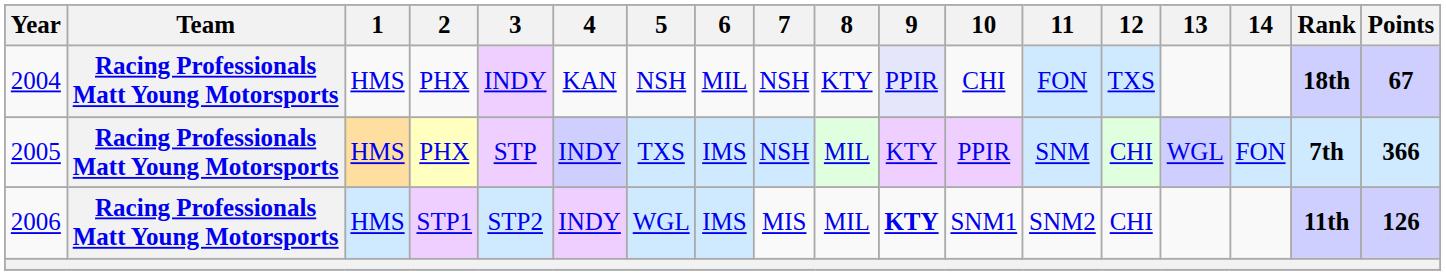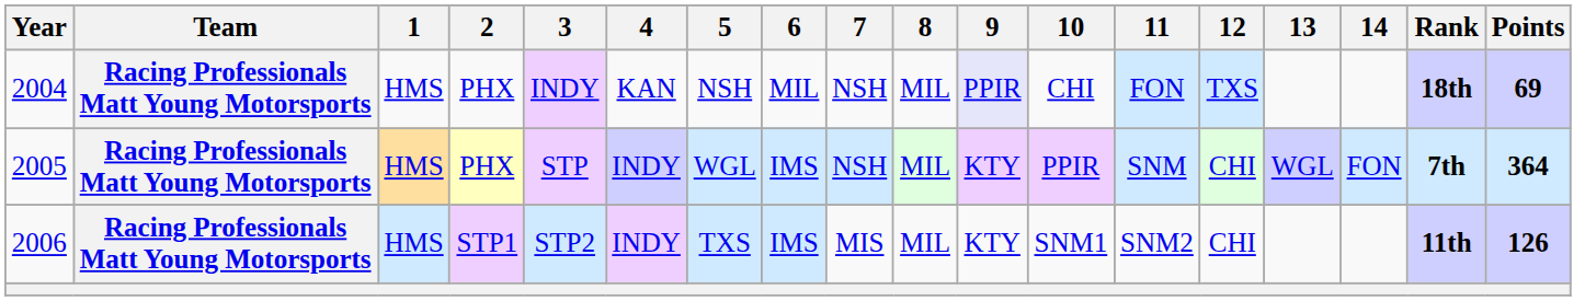 <table class="wikitable" style="text-align:center; font-size:85%">
 <tr>
 <th>Year</th>
 <th>Team</th>
 <th>1</th>
 <th>2</th>
 <th>3</th>
 <th>4</th>
 <th>5</th>
 <th>6</th>
 <th>7</th>
 <th>8</th>
 <th>9</th>
 <th>10</th>
 <th>11</th>
 <th>12</th>
 <th>13</th>
 <th>14</th>
 <th>Rank</th>
 <th>Points</th>
 </tr>
 <tr>
 <td><a href='#'>2004</a></td>
 <th nowrap><a href='#'>Racing Professionals</a><br><a href='#'>Matt Young Motorsports</a></th>
 <td><a href='#'>HMS</a></td>
 <td><a href='#'>PHX</a></td>
 <td style="background:#EFCFFF;"><a href='#'>INDY</a><br></td>
 <td><a href='#'>KAN</a></td>
 <td><a href='#'>NSH</a></td>
 <td><a href='#'>MIL</a></td>
 <td><a href='#'>NSH</a></td>
-<td><a href='#'>KTY</a></td>
+<td><a href='#'>MIL</a></td>
 <td style="background: lavender;"><a href='#'>PPIR</a></td>
 <td><a href='#'>CHI</a></td>
 <td style="background:#CFEAFF;"><a href='#'>FON</a><br></td>
 <td style="background:#CFEAFF;"><a href='#'>TXS</a><br></td>
 <td></td>
 <td></td>
 <td style="background:#CFCFFF;"><strong>18th</strong></td>
-<td style="background:#CFCFFF;"><strong>67</strong></td>
+<td style="background:#CFCFFF;"><strong>69</strong></td>
 </tr>
 <tr>
 <td><a href='#'>2005</a></td>
 <th nowrap><a href='#'>Racing Professionals</a><br><a href='#'>Matt Young Motorsports</a></th>
 <td style="background:#FFDF9F;"><a href='#'>HMS</a><br></td>
 <td style="background:#FFFFBF;"><a href='#'>PHX</a><br></td>
 <td style="background:#EFCFFF;"><a href='#'>STP</a><br></td>
 <td style="background:#CFCFFF;"><a href='#'>INDY</a><br></td>
-<td style="background:#CFEAFF;"><a href='#'>TXS</a><br></td>
+<td style="background:#CFEAFF;"><a href='#'>WGL</a><br></td>
 <td style="background:#CFEAFF;"><a href='#'>IMS</a><br></td>
 <td style="background:#CFEAFF;"><a href='#'>NSH</a><br></td>
 <td style="background:#DFFFDF;"><a href='#'>MIL</a><br></td>
 <td style="background:#EFCFFF;"><a href='#'>KTY</a><br></td>
 <td style="background:#EFCFFF;"><a href='#'>PPIR</a><br></td>
 <td style="background:#CFEAFF;"><a href='#'>SNM</a><br></td>
 <td style="background:#DFFFDF;"><a href='#'>CHI</a><br></td>
 <td style="background:#CFCFFF;"><a href='#'>WGL</a><br></td>
 <td style="background:#CFEAFF;"><a href='#'>FON</a><br></td>
 <td style="background:#CFEAFF;"><strong>7th</strong></td>
-<td style="background:#CFEAFF;"><strong>366</strong></td>
+<td style="background:#CFEAFF;"><strong>364</strong></td>
 </tr>
 <tr>
 <td><a href='#'>2006</a></td>
 <th nowrap><a href='#'>Racing Professionals</a><br><a href='#'>Matt Young Motorsports</a></th>
 <td style="background:#CFEAFF;"><a href='#'>HMS</a><br></td>
 <td style="background:#EFCFFF;"><a href='#'>STP1</a><br></td>
 <td style="background:#CFEAFF;"><a href='#'>STP2</a><br></td>
 <td style="background:#EFCFFF;"><a href='#'>INDY</a><br></td>
-<td style="background:#CFEAFF;"><a href='#'>WGL</a><br></td>
+<td style="background:#CFEAFF;"><a href='#'>TXS</a><br></td>
 <td style="background:#CFEAFF;"><a href='#'>IMS</a><br></td>
 <td><a href='#'>MIS</a></td>
 <td><a href='#'>MIL</a></td>
-<td><strong><a href='#'>KTY</a></strong></td>
+<td><a href='#'>KTY</a></td>
 <td><a href='#'>SNM1</a></td>
 <td><a href='#'>SNM2</a></td>
 <td><a href='#'>CHI</a></td>
 <td></td>
 <td></td>
 <td style="background:#CFCFFF;"><strong>11th</strong></td>
 <td style="background:#CFCFFF;"><strong>126</strong></td>
 </tr>
 <tr>
 <th colspan="18"></th>
 </tr>
 </table>
